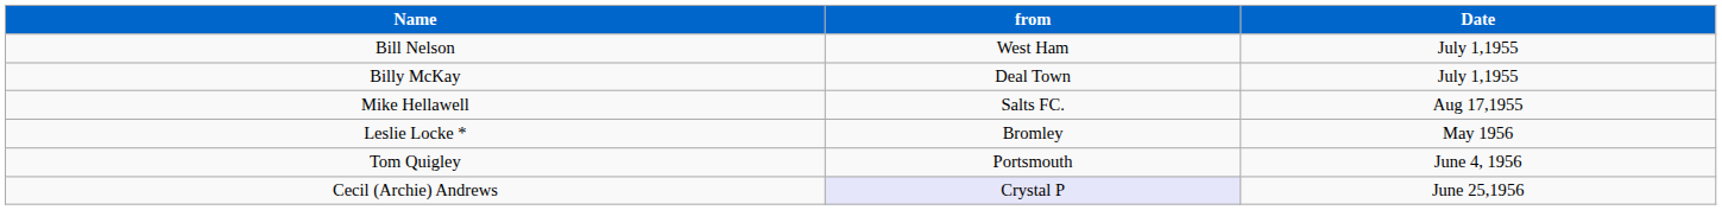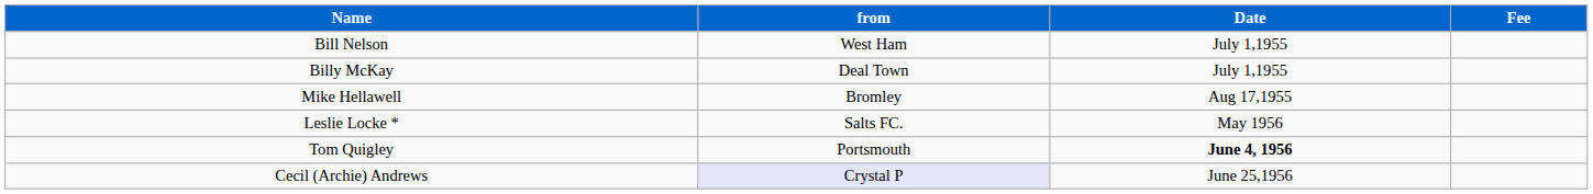 <table class="wikitable" style="text-align:center; font-size:90%; width:90%;">
 <tr>
 <th style="background:#0066CC; color:#FFFFFF; text-align:center;"><strong>Name</strong></th>
 <th style="background:#0066CC; color:#FFFFFF; text-align:center;">from</th>
 <th style="background:#0066CC; color:#FFFFFF; text-align:center;">Date</th>
+<th style="background:#0066CC; color:#FFFFFF; text-align:center;">Fee</th>
 </tr>
 <tr>
 <td>Bill Nelson</td>
 <td>West Ham</td>
 <td>July 1,1955</td>
+<td></td>
 </tr>
 <tr>
 <td>Billy McKay</td>
 <td>Deal Town</td>
 <td>July 1,1955</td>
+<td></td>
 </tr>
 <tr>
 <td>Mike Hellawell</td>
-<td>Salts FC.</td>
+<td>Bromley</td>
 <td>Aug 17,1955</td>
+<td></td>
 </tr>
 <tr>
 <td>Leslie Locke *</td>
-<td>Bromley</td>
+<td>Salts FC.</td>
 <td>May 1956</td>
+<td></td>
 </tr>
 <tr>
 <td>Tom Quigley</td>
 <td>Portsmouth</td>
-<td>June 4, 1956</td>
+<td><strong>June 4, 1956</strong></td>
+<td></td>
 </tr>
 <tr>
 <td>Cecil (Archie) Andrews</td>
 <td style="background: lavender;">Crystal P</td>
 <td>June 25,1956</td>
+<td></td>
 </tr>
 </table>
